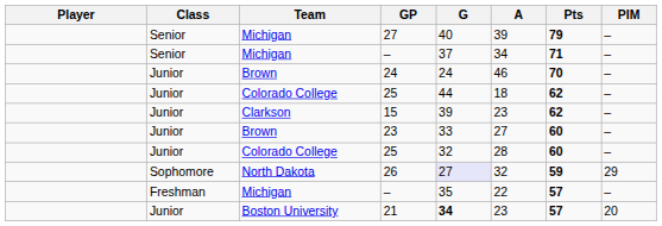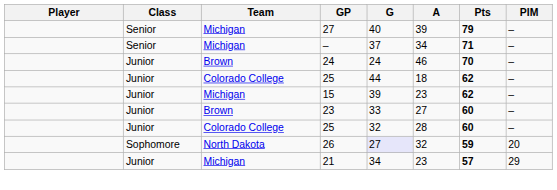 <table class="wikitable sortable">
 <tr>
 <th style="width: 11em;">Player</th>
 <th style="width: 7em;">Class</th>
 <th style="width: 11em;">Team</th>
 <th style="width: 4em;">GP</th>
 <th style="width: 4em;">G</th>
 <th style="width: 4em;">A</th>
 <th style="width: 4em;">Pts</th>
 <th style="width: 4em;">PIM</th>
 </tr>
 <tr>
 <td></td>
 <td>Senior</td>
 <td><a href='#'>Michigan</a></td>
 <td>27</td>
 <td>40</td>
 <td>39</td>
 <td><strong>79</strong></td>
 <td>–</td>
 </tr>
 <tr>
 <td></td>
 <td>Senior</td>
 <td><a href='#'>Michigan</a></td>
 <td>–</td>
 <td>37</td>
 <td>34</td>
 <td><strong>71</strong></td>
 <td>–</td>
 </tr>
 <tr>
 <td></td>
 <td>Junior</td>
 <td><a href='#'>Brown</a></td>
 <td>24</td>
 <td>24</td>
 <td>46</td>
 <td><strong>70</strong></td>
 <td>–</td>
 </tr>
 <tr>
 <td></td>
 <td>Junior</td>
 <td><a href='#'>Colorado College</a></td>
 <td>25</td>
 <td>44</td>
 <td>18</td>
 <td><strong>62</strong></td>
 <td>–</td>
 </tr>
 <tr>
 <td></td>
 <td>Junior</td>
-<td><a href='#'>Clarkson</a></td>
+<td><a href='#'>Michigan</a></td>
 <td>15</td>
 <td>39</td>
 <td>23</td>
 <td><strong>62</strong></td>
 <td>–</td>
 </tr>
 <tr>
 <td></td>
 <td>Junior</td>
 <td><a href='#'>Brown</a></td>
 <td>23</td>
 <td>33</td>
 <td>27</td>
 <td><strong>60</strong></td>
 <td>–</td>
 </tr>
 <tr>
 <td></td>
 <td>Junior</td>
 <td><a href='#'>Colorado College</a></td>
 <td>25</td>
 <td>32</td>
 <td>28</td>
 <td><strong>60</strong></td>
 <td>–</td>
 </tr>
 <tr>
 <td></td>
 <td>Sophomore</td>
 <td><a href='#'>North Dakota</a></td>
 <td>26</td>
 <td style="background: lavender;">27</td>
 <td>32</td>
 <td><strong>59</strong></td>
-<td>29</td>
-</tr>
-<tr>
-<td></td>
-<td>Freshman</td>
-<td><a href='#'>Michigan</a></td>
-<td>–</td>
-<td>35</td>
-<td>22</td>
-<td><strong>57</strong></td>
-<td>–</td>
+<td>20</td>
 </tr>
 <tr>
 <td></td>
 <td>Junior</td>
-<td><a href='#'>Boston University</a></td>
+<td><a href='#'>Michigan</a></td>
 <td>21</td>
-<td><strong>34</strong></td>
+<td>34</td>
 <td>23</td>
 <td><strong>57</strong></td>
-<td>20</td>
+<td>29</td>
 </tr>
 </table>
